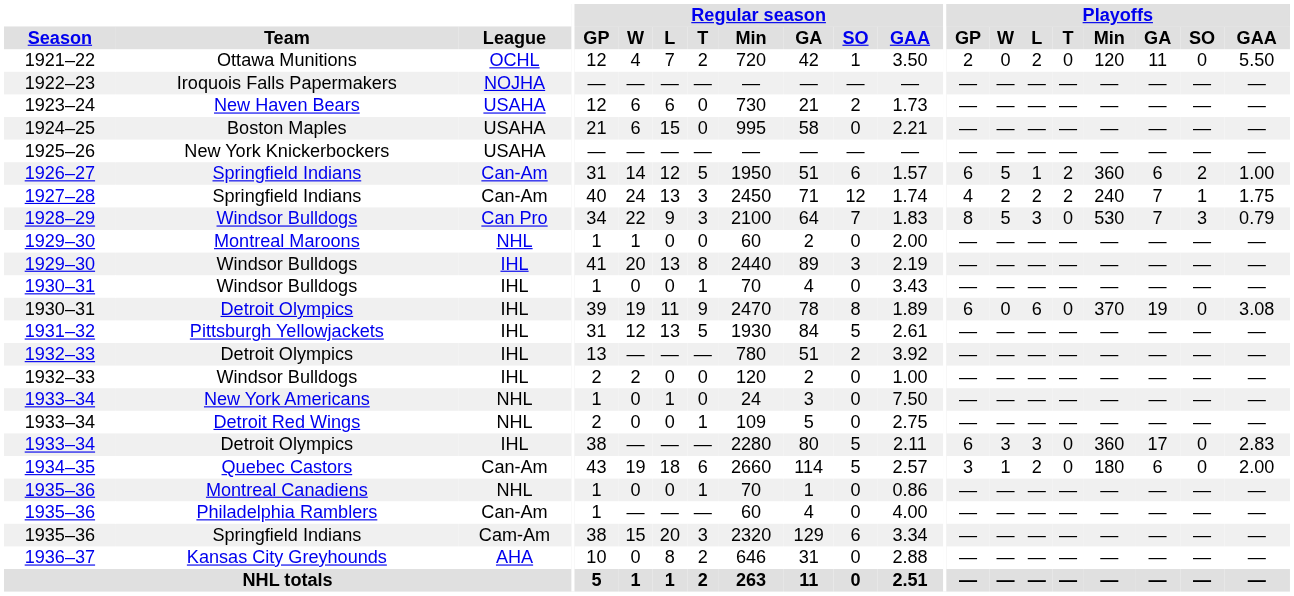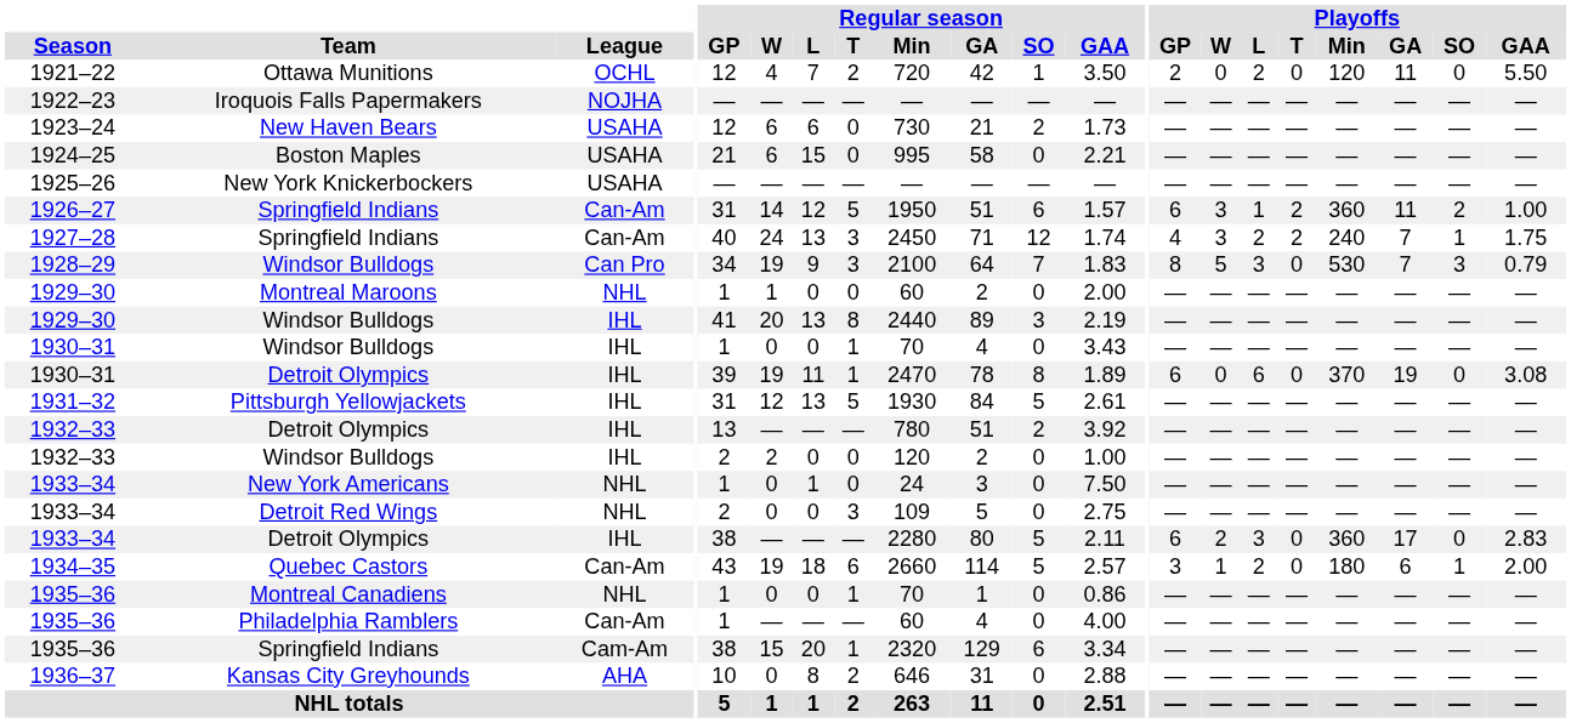 <table border="0" cellpadding="1" cellspacing="0" style="width:90%; text-align:center;">
 <tr bgcolor="#e0e0e0">
 <th colspan="3" bgcolor="#ffffff"></th>
 <th rowspan="99" bgcolor="#ffffff"></th>
 <th colspan="8" bgcolor="#e0e0e0"><a href='#'>Regular season</a></th>
 <th rowspan="99" bgcolor="#ffffff"></th>
 <th colspan="8" bgcolor="#e0e0e0"><a href='#'>Playoffs</a></th>
 </tr>
 <tr bgcolor="#e0e0e0">
 <th><a href='#'>Season</a></th>
 <th>Team</th>
 <th>League</th>
 <th>GP</th>
 <th>W</th>
 <th>L</th>
 <th>T</th>
 <th>Min</th>
 <th>GA</th>
 <th><a href='#'>SO</a></th>
 <th><a href='#'>GAA</a></th>
 <th>GP</th>
 <th>W</th>
 <th>L</th>
 <th>T</th>
 <th>Min</th>
 <th>GA</th>
 <th>SO</th>
 <th>GAA</th>
 </tr>
 <tr>
 <td>1921–22</td>
 <td>Ottawa Munitions</td>
 <td><a href='#'>OCHL</a></td>
 <td>12</td>
 <td>4</td>
 <td>7</td>
 <td>2</td>
 <td>720</td>
 <td>42</td>
 <td>1</td>
 <td>3.50</td>
 <td>2</td>
 <td>0</td>
 <td>2</td>
 <td>0</td>
 <td>120</td>
 <td>11</td>
 <td>0</td>
 <td>5.50</td>
 </tr>
 <tr bgcolor="#f0f0f0">
 <td>1922–23</td>
 <td>Iroquois Falls Papermakers</td>
 <td><a href='#'>NOJHA</a></td>
 <td>—</td>
 <td>—</td>
 <td>—</td>
 <td>—</td>
 <td>—</td>
 <td>—</td>
 <td>—</td>
 <td>—</td>
 <td>—</td>
 <td>—</td>
 <td>—</td>
 <td>—</td>
 <td>—</td>
 <td>—</td>
 <td>—</td>
 <td>—</td>
 </tr>
 <tr>
 <td>1923–24</td>
 <td><a href='#'>New Haven Bears</a></td>
 <td><a href='#'>USAHA</a></td>
 <td>12</td>
 <td>6</td>
 <td>6</td>
 <td>0</td>
 <td>730</td>
 <td>21</td>
 <td>2</td>
 <td>1.73</td>
 <td>—</td>
 <td>—</td>
 <td>—</td>
 <td>—</td>
 <td>—</td>
 <td>—</td>
 <td>—</td>
 <td>—</td>
 </tr>
 <tr bgcolor="#f0f0f0">
 <td>1924–25</td>
 <td>Boston Maples</td>
 <td>USAHA</td>
 <td>21</td>
 <td>6</td>
 <td>15</td>
 <td>0</td>
 <td>995</td>
 <td>58</td>
 <td>0</td>
 <td>2.21</td>
 <td>—</td>
 <td>—</td>
 <td>—</td>
 <td>—</td>
 <td>—</td>
 <td>—</td>
 <td>—</td>
 <td>—</td>
 </tr>
 <tr>
 <td>1925–26</td>
 <td>New York Knickerbockers</td>
 <td>USAHA</td>
 <td>—</td>
 <td>—</td>
 <td>—</td>
 <td>—</td>
 <td>—</td>
 <td>—</td>
 <td>—</td>
 <td>—</td>
 <td>—</td>
 <td>—</td>
 <td>—</td>
 <td>—</td>
 <td>—</td>
 <td>—</td>
 <td>—</td>
 <td>—</td>
 </tr>
 <tr bgcolor="#f0f0f0">
 <td><a href='#'>1926–27</a></td>
 <td><a href='#'>Springfield Indians</a></td>
 <td><a href='#'>Can-Am</a></td>
 <td>31</td>
 <td>14</td>
 <td>12</td>
 <td>5</td>
 <td>1950</td>
 <td>51</td>
 <td>6</td>
 <td>1.57</td>
 <td>6</td>
-<td>5</td>
+<td>3</td>
 <td>1</td>
 <td>2</td>
 <td>360</td>
-<td>6</td>
+<td>11</td>
 <td>2</td>
 <td>1.00</td>
 </tr>
 <tr>
 <td><a href='#'>1927–28</a></td>
 <td>Springfield Indians</td>
 <td>Can-Am</td>
 <td>40</td>
 <td>24</td>
 <td>13</td>
 <td>3</td>
 <td>2450</td>
 <td>71</td>
 <td>12</td>
 <td>1.74</td>
 <td>4</td>
-<td>2</td>
+<td>3</td>
 <td>2</td>
 <td>2</td>
 <td>240</td>
 <td>7</td>
 <td>1</td>
 <td>1.75</td>
 </tr>
 <tr bgcolor="#f0f0f0">
 <td><a href='#'>1928–29</a></td>
 <td><a href='#'>Windsor Bulldogs</a></td>
 <td><a href='#'>Can Pro</a></td>
 <td>34</td>
-<td>22</td>
+<td>19</td>
 <td>9</td>
 <td>3</td>
 <td>2100</td>
 <td>64</td>
 <td>7</td>
 <td>1.83</td>
 <td>8</td>
 <td>5</td>
 <td>3</td>
 <td>0</td>
 <td>530</td>
 <td>7</td>
 <td>3</td>
 <td>0.79</td>
 </tr>
 <tr>
 <td><a href='#'>1929–30</a></td>
 <td><a href='#'>Montreal Maroons</a></td>
 <td><a href='#'>NHL</a></td>
 <td>1</td>
 <td>1</td>
 <td>0</td>
 <td>0</td>
 <td>60</td>
 <td>2</td>
 <td>0</td>
 <td>2.00</td>
 <td>—</td>
 <td>—</td>
 <td>—</td>
 <td>—</td>
 <td>—</td>
 <td>—</td>
 <td>—</td>
 <td>—</td>
 </tr>
 <tr bgcolor="#f0f0f0">
 <td><a href='#'>1929–30</a></td>
 <td>Windsor Bulldogs</td>
 <td><a href='#'>IHL</a></td>
 <td>41</td>
 <td>20</td>
 <td>13</td>
 <td>8</td>
 <td>2440</td>
 <td>89</td>
 <td>3</td>
 <td>2.19</td>
 <td>—</td>
 <td>—</td>
 <td>—</td>
 <td>—</td>
 <td>—</td>
 <td>—</td>
 <td>—</td>
 <td>—</td>
 </tr>
 <tr>
 <td><a href='#'>1930–31</a></td>
 <td>Windsor Bulldogs</td>
 <td>IHL</td>
 <td>1</td>
 <td>0</td>
 <td>0</td>
 <td>1</td>
 <td>70</td>
 <td>4</td>
 <td>0</td>
 <td>3.43</td>
 <td>—</td>
 <td>—</td>
 <td>—</td>
 <td>—</td>
 <td>—</td>
 <td>—</td>
 <td>—</td>
 <td>—</td>
 </tr>
 <tr bgcolor="#f0f0f0">
 <td>1930–31</td>
 <td><a href='#'>Detroit Olympics</a></td>
 <td>IHL</td>
 <td>39</td>
 <td>19</td>
 <td>11</td>
-<td>9</td>
+<td>1</td>
 <td>2470</td>
 <td>78</td>
 <td>8</td>
 <td>1.89</td>
 <td>6</td>
 <td>0</td>
 <td>6</td>
 <td>0</td>
 <td>370</td>
 <td>19</td>
 <td>0</td>
 <td>3.08</td>
 </tr>
 <tr>
 <td><a href='#'>1931–32</a></td>
 <td><a href='#'>Pittsburgh Yellowjackets</a></td>
 <td>IHL</td>
 <td>31</td>
 <td>12</td>
 <td>13</td>
 <td>5</td>
 <td>1930</td>
 <td>84</td>
 <td>5</td>
 <td>2.61</td>
 <td>—</td>
 <td>—</td>
 <td>—</td>
 <td>—</td>
 <td>—</td>
 <td>—</td>
 <td>—</td>
 <td>—</td>
 </tr>
 <tr bgcolor="#f0f0f0">
 <td><a href='#'>1932–33</a></td>
 <td>Detroit Olympics</td>
 <td>IHL</td>
 <td>13</td>
 <td>—</td>
 <td>—</td>
 <td>—</td>
 <td>780</td>
 <td>51</td>
 <td>2</td>
 <td>3.92</td>
 <td>—</td>
 <td>—</td>
 <td>—</td>
 <td>—</td>
 <td>—</td>
 <td>—</td>
 <td>—</td>
 <td>—</td>
 </tr>
 <tr>
 <td>1932–33</td>
 <td>Windsor Bulldogs</td>
 <td>IHL</td>
 <td>2</td>
 <td>2</td>
 <td>0</td>
 <td>0</td>
 <td>120</td>
 <td>2</td>
 <td>0</td>
 <td>1.00</td>
 <td>—</td>
 <td>—</td>
 <td>—</td>
 <td>—</td>
 <td>—</td>
 <td>—</td>
 <td>—</td>
 <td>—</td>
 </tr>
 <tr bgcolor="#f0f0f0">
 <td><a href='#'>1933–34</a></td>
 <td><a href='#'>New York Americans</a></td>
 <td>NHL</td>
 <td>1</td>
 <td>0</td>
 <td>1</td>
 <td>0</td>
 <td>24</td>
 <td>3</td>
 <td>0</td>
 <td>7.50</td>
 <td>—</td>
 <td>—</td>
 <td>—</td>
 <td>—</td>
 <td>—</td>
 <td>—</td>
 <td>—</td>
 <td>—</td>
 </tr>
 <tr>
 <td>1933–34</td>
 <td><a href='#'>Detroit Red Wings</a></td>
 <td>NHL</td>
 <td>2</td>
 <td>0</td>
 <td>0</td>
-<td>1</td>
+<td>3</td>
 <td>109</td>
 <td>5</td>
 <td>0</td>
 <td>2.75</td>
 <td>—</td>
 <td>—</td>
 <td>—</td>
 <td>—</td>
 <td>—</td>
 <td>—</td>
 <td>—</td>
 <td>—</td>
 </tr>
 <tr bgcolor="#f0f0f0">
 <td><a href='#'>1933–34</a></td>
 <td>Detroit Olympics</td>
 <td>IHL</td>
 <td>38</td>
 <td>—</td>
 <td>—</td>
 <td>—</td>
 <td>2280</td>
 <td>80</td>
 <td>5</td>
 <td>2.11</td>
 <td>6</td>
-<td>3</td>
+<td>2</td>
 <td>3</td>
 <td>0</td>
 <td>360</td>
 <td>17</td>
 <td>0</td>
 <td>2.83</td>
 </tr>
 <tr>
 <td><a href='#'>1934–35</a></td>
 <td><a href='#'>Quebec Castors</a></td>
 <td>Can-Am</td>
 <td>43</td>
 <td>19</td>
 <td>18</td>
 <td>6</td>
 <td>2660</td>
 <td>114</td>
 <td>5</td>
 <td>2.57</td>
 <td>3</td>
 <td>1</td>
 <td>2</td>
 <td>0</td>
 <td>180</td>
 <td>6</td>
-<td>0</td>
+<td>1</td>
 <td>2.00</td>
 </tr>
 <tr bgcolor="#f0f0f0">
 <td><a href='#'>1935–36</a></td>
 <td><a href='#'>Montreal Canadiens</a></td>
 <td>NHL</td>
 <td>1</td>
 <td>0</td>
 <td>0</td>
 <td>1</td>
 <td>70</td>
 <td>1</td>
 <td>0</td>
 <td>0.86</td>
 <td>—</td>
 <td>—</td>
 <td>—</td>
 <td>—</td>
 <td>—</td>
 <td>—</td>
 <td>—</td>
 <td>—</td>
 </tr>
 <tr>
 <td><a href='#'>1935–36</a></td>
 <td><a href='#'>Philadelphia Ramblers</a></td>
 <td>Can-Am</td>
 <td>1</td>
 <td>—</td>
 <td>—</td>
 <td>—</td>
 <td>60</td>
 <td>4</td>
 <td>0</td>
 <td>4.00</td>
 <td>—</td>
 <td>—</td>
 <td>—</td>
 <td>—</td>
 <td>—</td>
 <td>—</td>
 <td>—</td>
 <td>—</td>
 </tr>
 <tr bgcolor="#f0f0f0">
 <td>1935–36</td>
 <td>Springfield Indians</td>
 <td>Cam-Am</td>
 <td>38</td>
 <td>15</td>
 <td>20</td>
-<td>3</td>
+<td>1</td>
 <td>2320</td>
 <td>129</td>
 <td>6</td>
 <td>3.34</td>
 <td>—</td>
 <td>—</td>
 <td>—</td>
 <td>—</td>
 <td>—</td>
 <td>—</td>
 <td>—</td>
 <td>—</td>
 </tr>
 <tr>
 <td><a href='#'>1936–37</a></td>
 <td><a href='#'>Kansas City Greyhounds</a></td>
 <td><a href='#'>AHA</a></td>
 <td>10</td>
 <td>0</td>
 <td>8</td>
 <td>2</td>
 <td>646</td>
 <td>31</td>
 <td>0</td>
 <td>2.88</td>
 <td>—</td>
 <td>—</td>
 <td>—</td>
 <td>—</td>
 <td>—</td>
 <td>—</td>
 <td>—</td>
 <td>—</td>
 </tr>
 <tr bgcolor="#e0e0e0">
 <th colspan="3">NHL totals</th>
 <th>5</th>
 <th>1</th>
 <th>1</th>
 <th>2</th>
 <th>263</th>
 <th>11</th>
 <th>0</th>
 <th>2.51</th>
 <th>—</th>
 <th>—</th>
 <th>—</th>
 <th>—</th>
 <th>—</th>
 <th>—</th>
 <th>—</th>
 <th>—</th>
 </tr>
 </table>
